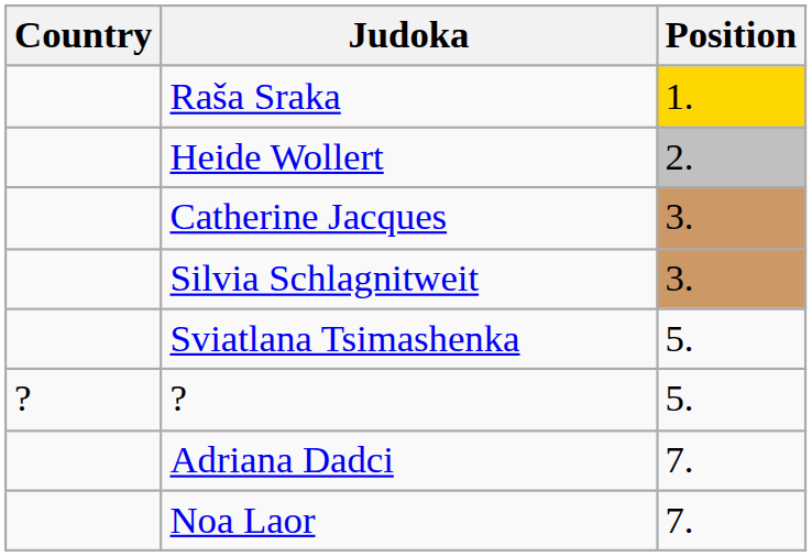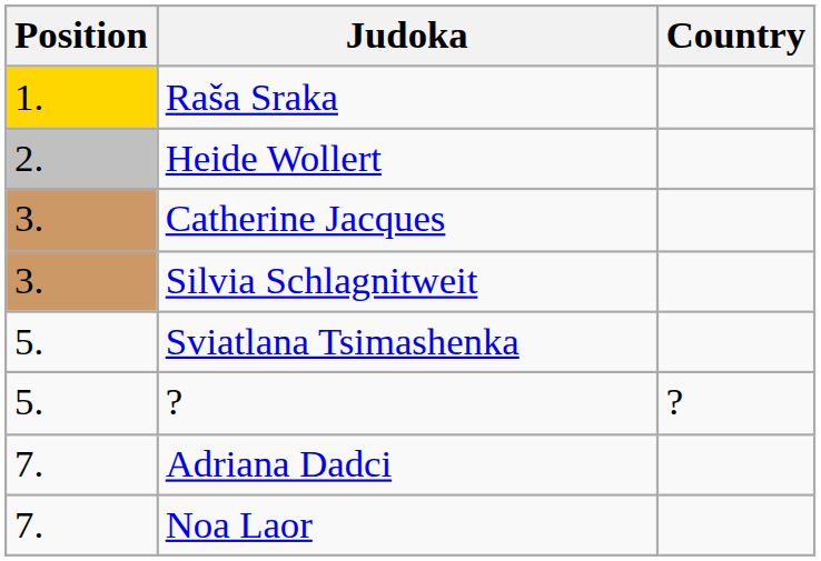 <table class=wikitable>
 <tr>
+<th width=10>Position</th>
+<th width=200>Judoka</th>
 <th width=10>Country</th>
-<th width=200>Judoka</th>
-<th width=10>Position</th>
 </tr>
 <tr>
+<td bgcolor=gold>1.</td>
+<td><a href='#'>Raša Sraka</a></td>
 <td></td>
-<td><a href='#'>Raša Sraka</a></td>
-<td bgcolor=gold>1.</td>
 </tr>
 <tr>
+<td bgcolor="silver">2.</td>
+<td><a href='#'>Heide Wollert</a></td>
 <td></td>
-<td><a href='#'>Heide Wollert</a></td>
-<td bgcolor="silver">2.</td>
 </tr>
 <tr>
+<td bgcolor="CC9966">3.</td>
+<td><a href='#'>Catherine Jacques</a></td>
 <td></td>
-<td><a href='#'>Catherine Jacques</a></td>
-<td bgcolor="CC9966">3.</td>
 </tr>
 <tr>
+<td bgcolor="CC9966">3.</td>
+<td><a href='#'>Silvia Schlagnitweit</a></td>
 <td></td>
-<td><a href='#'>Silvia Schlagnitweit</a></td>
-<td bgcolor="CC9966">3.</td>
 </tr>
 <tr>
+<td>5.</td>
+<td><a href='#'>Sviatlana Tsimashenka</a></td>
 <td></td>
-<td><a href='#'>Sviatlana Tsimashenka</a></td>
-<td>5.</td>
 </tr>
 <tr>
+<td>5.</td>
 <td>?</td>
 <td>?</td>
-<td>5.</td>
 </tr>
 <tr>
+<td>7.</td>
+<td><a href='#'>Adriana Dadci</a></td>
 <td></td>
-<td><a href='#'>Adriana Dadci</a></td>
-<td>7.</td>
 </tr>
 <tr>
+<td>7.</td>
+<td><a href='#'>Noa Laor</a></td>
 <td></td>
-<td><a href='#'>Noa Laor</a></td>
-<td>7.</td>
 </tr>
 </table>
